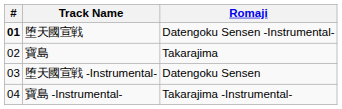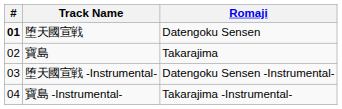 <table class="wikitable">
 <tr>
 <th>#</th>
 <th>Track Name</th>
 <th><a href='#'>Romaji</a></th>
 </tr>
 <tr>
 <td><strong>01</strong></td>
 <td>堕天國宣戦</td>
-<td>Datengoku Sensen -Instrumental-</td>
+<td>Datengoku Sensen</td>
 </tr>
 <tr>
 <td>02</td>
 <td>寶島</td>
 <td>Takarajima</td>
 </tr>
 <tr>
 <td>03</td>
 <td>堕天國宣戦 -Instrumental-</td>
-<td>Datengoku Sensen</td>
+<td>Datengoku Sensen -Instrumental-</td>
 </tr>
 <tr>
 <td>04</td>
 <td>寶島 -Instrumental-</td>
 <td>Takarajima -Instrumental-</td>
 </tr>
 </table>
